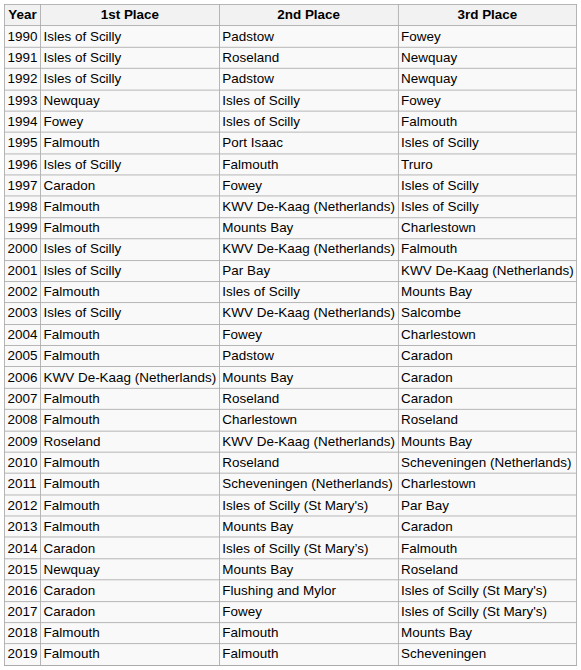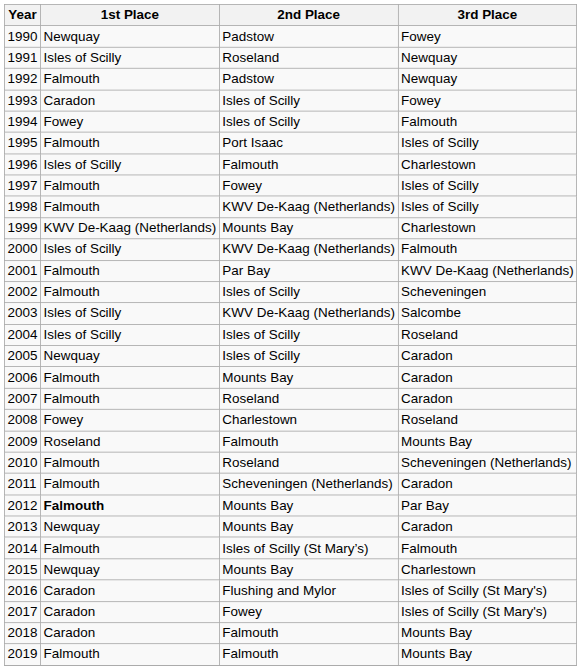 <table class="wikitable">
 <tr>
 <th>Year</th>
 <th>1st Place</th>
 <th>2nd Place</th>
 <th>3rd Place</th>
 </tr>
 <tr>
 <td>1990</td>
-<td>Isles of Scilly</td>
+<td>Newquay</td>
 <td>Padstow</td>
 <td>Fowey</td>
 </tr>
 <tr>
 <td>1991</td>
 <td>Isles of Scilly</td>
 <td>Roseland</td>
 <td>Newquay</td>
 </tr>
 <tr>
 <td>1992</td>
-<td>Isles of Scilly</td>
+<td>Falmouth</td>
 <td>Padstow</td>
 <td>Newquay</td>
 </tr>
 <tr>
 <td>1993</td>
-<td>Newquay</td>
+<td>Caradon</td>
 <td>Isles of Scilly</td>
 <td>Fowey</td>
 </tr>
 <tr>
 <td>1994</td>
 <td>Fowey</td>
 <td>Isles of Scilly</td>
 <td>Falmouth</td>
 </tr>
 <tr>
 <td>1995</td>
 <td>Falmouth</td>
 <td>Port Isaac</td>
 <td>Isles of Scilly</td>
 </tr>
 <tr>
 <td>1996</td>
 <td>Isles of Scilly</td>
 <td>Falmouth</td>
-<td>Truro</td>
+<td>Charlestown</td>
 </tr>
 <tr>
 <td>1997</td>
-<td>Caradon</td>
+<td>Falmouth</td>
 <td>Fowey</td>
 <td>Isles of Scilly</td>
 </tr>
 <tr>
 <td>1998</td>
 <td>Falmouth</td>
 <td>KWV De-Kaag (Netherlands)</td>
 <td>Isles of Scilly</td>
 </tr>
 <tr>
 <td>1999</td>
-<td>Falmouth</td>
+<td>KWV De-Kaag (Netherlands)</td>
 <td>Mounts Bay</td>
 <td>Charlestown</td>
 </tr>
 <tr>
 <td>2000</td>
 <td>Isles of Scilly</td>
 <td>KWV De-Kaag (Netherlands)</td>
 <td>Falmouth</td>
 </tr>
 <tr>
 <td>2001</td>
-<td>Isles of Scilly</td>
+<td>Falmouth</td>
 <td>Par Bay</td>
 <td>KWV De-Kaag (Netherlands)</td>
 </tr>
 <tr>
 <td>2002</td>
 <td>Falmouth</td>
 <td>Isles of Scilly</td>
-<td>Mounts Bay</td>
+<td>Scheveningen</td>
 </tr>
 <tr>
 <td>2003</td>
 <td>Isles of Scilly</td>
 <td>KWV De-Kaag (Netherlands)</td>
 <td>Salcombe</td>
 </tr>
 <tr>
 <td>2004</td>
-<td>Falmouth</td>
-<td>Fowey</td>
-<td>Charlestown</td>
+<td>Isles of Scilly</td>
+<td>Isles of Scilly</td>
+<td>Roseland</td>
 </tr>
 <tr>
 <td>2005</td>
-<td>Falmouth</td>
-<td>Padstow</td>
+<td>Newquay</td>
+<td>Isles of Scilly</td>
 <td>Caradon</td>
 </tr>
 <tr>
 <td>2006</td>
-<td>KWV De-Kaag (Netherlands)</td>
+<td>Falmouth</td>
 <td>Mounts Bay</td>
 <td>Caradon</td>
 </tr>
 <tr>
 <td>2007</td>
 <td>Falmouth</td>
 <td>Roseland</td>
 <td>Caradon</td>
 </tr>
 <tr>
 <td>2008</td>
-<td>Falmouth</td>
+<td>Fowey</td>
 <td>Charlestown</td>
 <td>Roseland</td>
 </tr>
 <tr>
 <td>2009</td>
 <td>Roseland</td>
-<td>KWV De-Kaag (Netherlands)</td>
+<td>Falmouth</td>
 <td>Mounts Bay</td>
 </tr>
 <tr>
 <td>2010</td>
 <td>Falmouth</td>
 <td>Roseland</td>
 <td>Scheveningen (Netherlands)</td>
 </tr>
 <tr>
 <td>2011</td>
 <td>Falmouth</td>
 <td>Scheveningen (Netherlands)</td>
-<td>Charlestown</td>
+<td>Caradon</td>
 </tr>
 <tr>
 <td>2012</td>
-<td>Falmouth</td>
-<td>Isles of Scilly (St Mary's)</td>
+<td><strong>Falmouth</strong></td>
+<td>Mounts Bay</td>
 <td>Par Bay</td>
 </tr>
 <tr>
 <td>2013</td>
-<td>Falmouth</td>
+<td>Newquay</td>
 <td>Mounts Bay</td>
 <td>Caradon</td>
 </tr>
 <tr>
 <td>2014</td>
-<td>Caradon</td>
+<td>Falmouth</td>
 <td>Isles of Scilly (St Mary’s)</td>
 <td>Falmouth</td>
 </tr>
 <tr>
 <td>2015</td>
 <td>Newquay</td>
 <td>Mounts Bay</td>
-<td>Roseland</td>
+<td>Charlestown</td>
 </tr>
 <tr>
 <td>2016</td>
 <td>Caradon</td>
 <td>Flushing and Mylor</td>
 <td>Isles of Scilly (St Mary's)</td>
 </tr>
 <tr>
 <td>2017</td>
 <td>Caradon</td>
 <td>Fowey</td>
 <td>Isles of Scilly (St Mary's)</td>
 </tr>
 <tr>
 <td>2018</td>
-<td>Falmouth</td>
+<td>Caradon</td>
 <td>Falmouth</td>
 <td>Mounts Bay</td>
 </tr>
 <tr>
 <td>2019</td>
 <td>Falmouth</td>
 <td>Falmouth</td>
-<td>Scheveningen</td>
+<td>Mounts Bay</td>
 </tr>
 <tr>
 </tr>
 </table>
